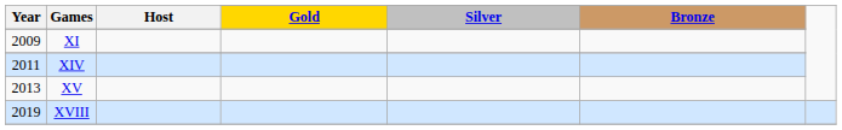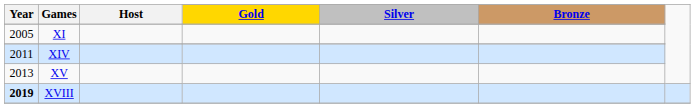 <table class="wikitable" style="text-align: center; font-size:95%;">
 <tr>
 <th rowspan="2" style="width:5%;">Year</th>
 <th rowspan="2" style="width:5%;">Games</th>
 <th rowspan="2" style="width:15%;">Host</th>
 </tr>
 <tr>
 <th style="background-color: gold"><a href='#'>Gold</a></th>
 <th style="background-color: silver"><a href='#'>Silver</a></th>
 <th style="background-color: #CC9966"><a href='#'>Bronze</a></th>
 </tr>
 <tr>
 </tr>
 <tr>
-<td>2009</td>
+<td>2005</td>
 <td align=center><a href='#'>XI</a></td>
 <td align="left"></td>
 <td align="left"></td>
 <td align="left"> </td>
 <td align="left"></td>
 </tr>
 <tr>
 </tr>
 <tr style="text-align:center; background:#d0e7ff;">
 <td>2011</td>
 <td align=center><a href='#'>XIV</a></td>
 <td align="left"></td>
 <td align="left"> </td>
 <td align="left"></td>
 <td align="left"></td>
 </tr>
 <tr>
 <td>2013</td>
 <td align=center><a href='#'>XV</a></td>
 <td align="left"></td>
 <td align="left"></td>
 <td align="left"></td>
 <td align="left"></td>
 </tr>
 <tr style="text-align:center; background:#d0e7ff;">
-<td>2019</td>
+<td><strong>2019</strong></td>
 <td align=center><a href='#'>XVIII</a></td>
 <td align="left"></td>
 <td align="left"></td>
 <td align="left"></td>
 <td align="left"></td>
 <td></td>
 </tr>
 <tr>
 </tr>
 </table>
